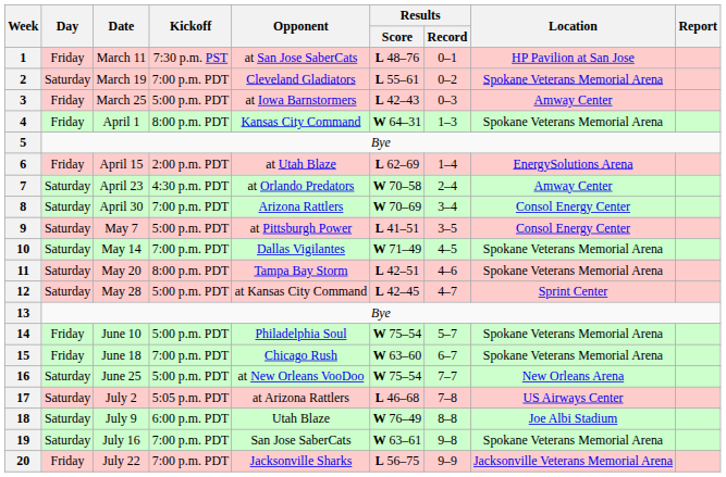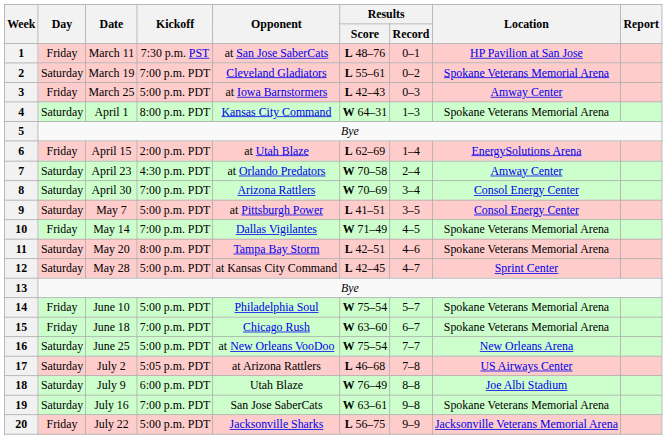 <table class="wikitable" style="font-size: 95%;">
 <tr>
 <th rowspan="2">Week</th>
 <th rowspan="2">Day</th>
 <th rowspan="2">Date</th>
 <th rowspan="2">Kickoff</th>
 <th rowspan="2">Opponent</th>
 <th colspan="2">Results</th>
 <th rowspan="2">Location</th>
 <th rowspan="2">Report</th>
 </tr>
 <tr>
 <th>Score</th>
 <th>Record</th>
 </tr>
 <tr style= background:#ffcccc;>
 <th align="center">1</th>
 <td align="center">Friday</td>
 <td align="center">March 11</td>
 <td align="center">7:30 p.m. <a href='#'>PST</a></td>
 <td align="center">at <a href='#'>San Jose SaberCats</a></td>
 <td align="center"><strong>L</strong> 48–76</td>
 <td align="center">0–1</td>
 <td align="center"><a href='#'>HP Pavilion at San Jose</a></td>
 <td align="center"></td>
 </tr>
 <tr style= background:#ffcccc;>
 <th align="center">2</th>
 <td align="center">Saturday</td>
 <td align="center">March 19</td>
 <td align="center">7:00 p.m. PDT</td>
 <td align="center"><a href='#'>Cleveland Gladiators</a></td>
 <td align="center"><strong>L</strong> 55–61</td>
 <td align="center">0–2</td>
 <td align="center"><a href='#'>Spokane Veterans Memorial Arena</a></td>
 <td align="center"></td>
 </tr>
 <tr style= background:#ffcccc;>
 <th align="center">3</th>
 <td align="center">Friday</td>
 <td align="center">March 25</td>
 <td align="center">5:00 p.m. PDT</td>
 <td align="center">at <a href='#'>Iowa Barnstormers</a></td>
 <td align="center"><strong>L</strong> 42–43</td>
 <td align="center">0–3</td>
 <td align="center"><a href='#'>Amway Center</a></td>
 <td align="center"></td>
 </tr>
 <tr style= background:#ccffcc;>
 <th align="center">4</th>
-<td align="center">Friday</td>
+<td align="center">Saturday</td>
 <td align="center">April 1</td>
 <td align="center">8:00 p.m. PDT</td>
 <td align="center"><a href='#'>Kansas City Command</a></td>
 <td align="center"><strong>W</strong> 64–31</td>
 <td align="center">1–3</td>
 <td align="center">Spokane Veterans Memorial Arena</td>
 <td align="center"></td>
 </tr>
 <tr style=>
 <th align="center">5</th>
 <td colspan="9" align="center" valign="middle"><em>Bye</em></td>
 </tr>
 <tr style= background:#ffcccc;>
 <th align="center">6</th>
 <td align="center">Friday</td>
 <td align="center">April 15</td>
 <td align="center">2:00 p.m. PDT</td>
 <td align="center">at <a href='#'>Utah Blaze</a></td>
 <td align="center"><strong>L</strong> 62–69</td>
 <td align="center">1–4</td>
 <td align="center"><a href='#'>EnergySolutions Arena</a></td>
 <td align="center"></td>
 </tr>
 <tr style= background:#ccffcc;>
 <th align="center">7</th>
 <td align="center">Saturday</td>
 <td align="center">April 23</td>
 <td align="center">4:30 p.m. PDT</td>
 <td align="center">at <a href='#'>Orlando Predators</a></td>
 <td align="center"><strong>W</strong> 70–58</td>
 <td align="center">2–4</td>
 <td align="center"><a href='#'>Amway Center</a></td>
 <td align="center"></td>
 </tr>
 <tr style= background:#ccffcc;>
 <th align="center">8</th>
 <td align="center">Saturday</td>
 <td align="center">April 30</td>
 <td align="center">7:00 p.m. PDT</td>
 <td align="center"><a href='#'>Arizona Rattlers</a></td>
 <td align="center"><strong>W</strong> 70–69</td>
 <td align="center">3–4</td>
 <td align="center"><a href='#'>Consol Energy Center</a></td>
 <td align="center"></td>
 </tr>
 <tr style= background:#ffcccc;>
 <th align="center">9</th>
 <td align="center">Saturday</td>
 <td align="center">May 7</td>
 <td align="center">5:00 p.m. PDT</td>
 <td align="center">at <a href='#'>Pittsburgh Power</a></td>
 <td align="center"><strong>L</strong> 41–51</td>
 <td align="center">3–5</td>
 <td align="center"><a href='#'>Consol Energy Center</a></td>
 <td align="center"></td>
 </tr>
 <tr style= background:#ccffcc;>
 <th align="center">10</th>
-<td align="center">Saturday</td>
+<td align="center">Friday</td>
 <td align="center">May 14</td>
 <td align="center">7:00 p.m. PDT</td>
 <td align="center"><a href='#'>Dallas Vigilantes</a></td>
 <td align="center"><strong>W</strong> 71–49</td>
 <td align="center">4–5</td>
 <td align="center">Spokane Veterans Memorial Arena</td>
 <td align="center"></td>
 </tr>
 <tr style= background:#ffcccc;>
 <th align="center">11</th>
 <td align="center">Saturday</td>
 <td align="center">May 20</td>
 <td align="center">8:00 p.m. PDT</td>
 <td align="center"><a href='#'>Tampa Bay Storm</a></td>
 <td align="center"><strong>L</strong> 42–51</td>
 <td align="center">4–6</td>
 <td align="center">Spokane Veterans Memorial Arena</td>
 <td align="center"></td>
 </tr>
 <tr style= background:#ffcccc;>
 <th align="center">12</th>
 <td align="center">Saturday</td>
 <td align="center">May 28</td>
 <td align="center">5:00 p.m. PDT</td>
 <td align="center">at Kansas City Command</td>
 <td align="center"><strong>L</strong> 42–45</td>
 <td align="center">4–7</td>
 <td align="center"><a href='#'>Sprint Center</a></td>
 <td align="center"></td>
 </tr>
 <tr style=>
 <th align="center">13</th>
 <td colspan="9" align="center" valign="middle"><em>Bye</em></td>
 </tr>
 <tr style= background:#ccffcc;>
 <th align="center">14</th>
 <td align="center">Friday</td>
 <td align="center">June 10</td>
 <td align="center">5:00 p.m. PDT</td>
 <td align="center"><a href='#'>Philadelphia Soul</a></td>
 <td align="center"><strong>W</strong> 75–54</td>
 <td align="center">5–7</td>
 <td align="center">Spokane Veterans Memorial Arena</td>
 <td align="center"></td>
 </tr>
 <tr style= background:#ccffcc;>
 <th align="center">15</th>
 <td align="center">Friday</td>
 <td align="center">June 18</td>
 <td align="center">7:00 p.m. PDT</td>
 <td align="center"><a href='#'>Chicago Rush</a></td>
 <td align="center"><strong>W</strong> 63–60</td>
 <td align="center">6–7</td>
 <td align="center">Spokane Veterans Memorial Arena</td>
 <td align="center"></td>
 </tr>
 <tr style= background:#ccffcc;>
 <th align="center">16</th>
 <td align="center">Saturday</td>
 <td align="center">June 25</td>
 <td align="center">5:00 p.m. PDT</td>
 <td align="center">at <a href='#'>New Orleans VooDoo</a></td>
 <td align="center"><strong>W</strong> 75–54</td>
 <td align="center">7–7</td>
 <td align="center"><a href='#'>New Orleans Arena</a></td>
 <td align="center"></td>
 </tr>
 <tr style= background:#ffcccc;>
 <th align="center">17</th>
 <td align="center">Saturday</td>
 <td align="center">July 2</td>
 <td align="center">5:05 p.m. PDT</td>
 <td align="center">at Arizona Rattlers</td>
 <td align="center"><strong>L</strong> 46–68</td>
 <td align="center">7–8</td>
 <td align="center"><a href='#'>US Airways Center</a></td>
 <td align="center"></td>
 </tr>
 <tr style= background:#ccffcc;>
 <th align="center">18</th>
 <td align="center">Saturday</td>
 <td align="center">July 9</td>
 <td align="center">6:00 p.m. PDT</td>
 <td align="center">Utah Blaze</td>
 <td align="center"><strong>W</strong> 76–49</td>
 <td align="center">8–8</td>
 <td align="center"><a href='#'>Joe Albi Stadium</a></td>
 <td align="center"></td>
 </tr>
 <tr style= background:#ccffcc;>
 <th align="center">19</th>
 <td align="center">Saturday</td>
 <td align="center">July 16</td>
 <td align="center">7:00 p.m. PDT</td>
 <td align="center">San Jose SaberCats</td>
 <td align="center"><strong>W</strong> 63–61</td>
 <td align="center">9–8</td>
 <td align="center">Spokane Veterans Memorial Arena</td>
 <td align="center"></td>
 </tr>
 <tr style= background:#ffcccc;>
 <th align="center">20</th>
 <td align="center">Friday</td>
 <td align="center">July 22</td>
-<td align="center">7:00 p.m. PDT</td>
+<td align="center">5:00 p.m. PDT</td>
 <td align="center"><a href='#'>Jacksonville Sharks</a></td>
 <td align="center"><strong>L</strong> 56–75</td>
 <td align="center">9–9</td>
 <td align="center"><a href='#'>Jacksonville Veterans Memorial Arena</a></td>
 <td align="center"></td>
 </tr>
 </table>
